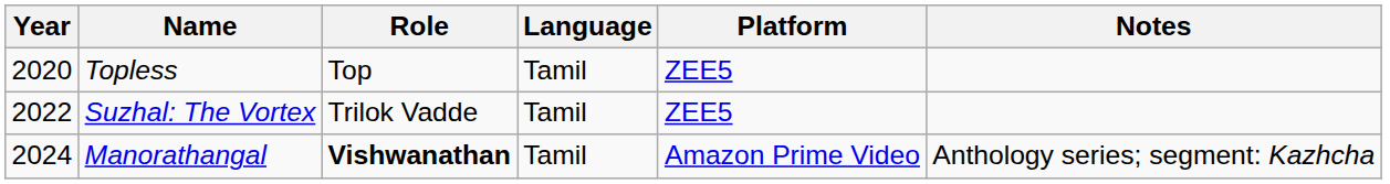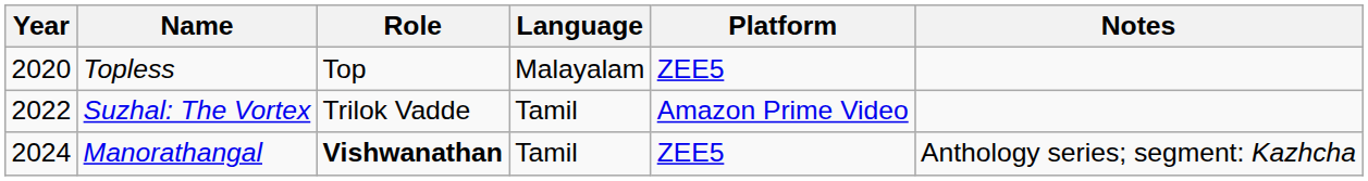 <table class="wikitable">
 <tr>
 <th>Year</th>
 <th>Name</th>
 <th>Role</th>
 <th>Language</th>
 <th>Platform</th>
 <th>Notes</th>
 </tr>
 <tr>
 <td>2020</td>
 <td><em>Topless</em></td>
 <td>Top</td>
-<td>Tamil</td>
+<td>Malayalam</td>
 <td><a href='#'>ZEE5</a></td>
 <td></td>
 </tr>
 <tr>
 <td>2022</td>
 <td><em><a href='#'>Suzhal: The Vortex</a></em></td>
 <td>Trilok Vadde</td>
 <td>Tamil</td>
-<td><a href='#'>ZEE5</a></td>
+<td><a href='#'>Amazon Prime Video</a></td>
 <td></td>
 </tr>
 <tr>
 <td>2024</td>
 <td><em><a href='#'>Manorathangal</a></em></td>
 <td><strong>Vishwanathan</strong></td>
 <td>Tamil</td>
-<td><a href='#'>Amazon Prime Video</a></td>
+<td><a href='#'>ZEE5</a></td>
 <td>Anthology series; segment: <em>Kazhcha</em> </td>
 </tr>
 </table>
